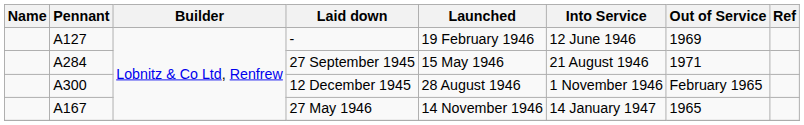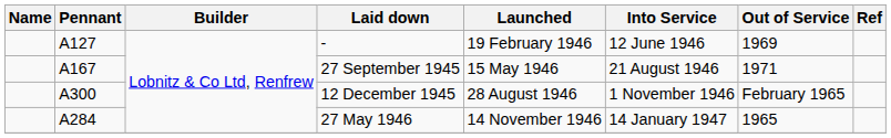 <table class="wikitable" style="font-size:97%;">
 <tr>
 <th>Name</th>
 <th>Pennant</th>
 <th>Builder</th>
 <th>Laid down</th>
 <th>Launched</th>
 <th>Into Service</th>
 <th>Out of Service</th>
 <th>Ref</th>
 </tr>
 <tr>
 <td></td>
 <td>A127</td>
 <td rowspan=4><a href='#'>Lobnitz & Co Ltd</a>, <a href='#'>Renfrew</a></td>
 <td>-</td>
 <td>19 February 1946</td>
 <td>12 June 1946</td>
 <td>1969</td>
 <td></td>
 </tr>
 <tr>
 <td></td>
-<td>A284</td>
+<td>A167</td>
 <td>27 September 1945</td>
 <td>15 May 1946</td>
 <td>21 August 1946</td>
 <td>1971</td>
 <td></td>
 </tr>
 <tr>
 <td></td>
 <td>A300</td>
 <td>12 December 1945</td>
 <td>28 August 1946</td>
 <td>1 November 1946</td>
 <td>February 1965</td>
 <td></td>
 </tr>
 <tr>
 <td></td>
-<td>A167</td>
+<td>A284</td>
 <td>27 May 1946</td>
 <td>14 November 1946</td>
 <td>14 January 1947</td>
 <td>1965</td>
 <td></td>
 </tr>
 <tr>
 </tr>
 </table>
